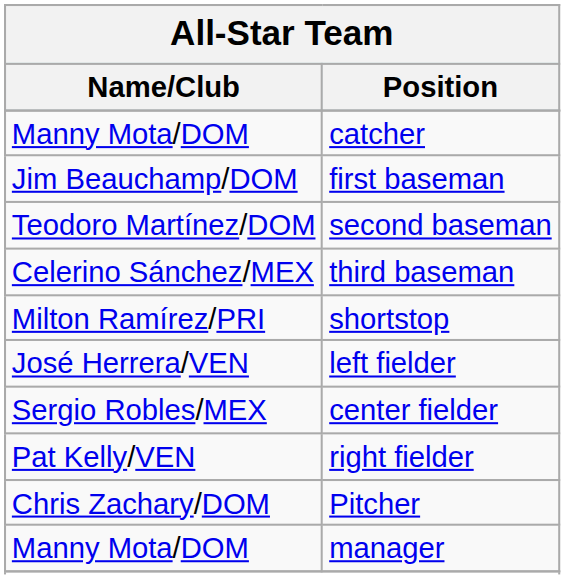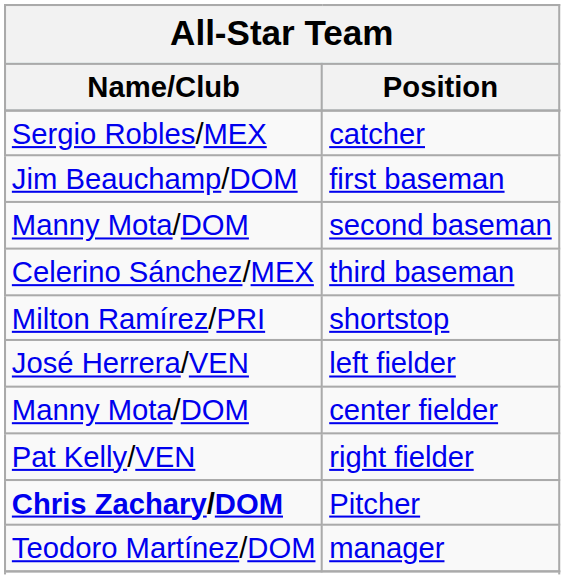 <table class="wikitable" style="font-size: 90%;">
 <tr align="center" style="font-size: larger;">
 <th colspan=6>All-Star Team</th>
 </tr>
 <tr style="background:lightblue;">
 <th>Name/Club</th>
 <th>Position</th>
 </tr>
 <tr align="center" style="vertical-align: middle;" style="background:lightblue;">
 </tr>
 <tr>
-<td><a href='#'>Manny Mota</a>/<a href='#'>DOM</a></td>
+<td><a href='#'>Sergio Robles</a>/<a href='#'>MEX</a></td>
 <td><a href='#'>catcher</a></td>
 </tr>
 <tr>
 <td><a href='#'>Jim Beauchamp</a>/<a href='#'>DOM</a></td>
 <td><a href='#'>first baseman</a></td>
 </tr>
 <tr>
-<td><a href='#'>Teodoro Martínez</a>/<a href='#'>DOM</a></td>
+<td><a href='#'>Manny Mota</a>/<a href='#'>DOM</a></td>
 <td><a href='#'>second baseman</a></td>
 </tr>
 <tr>
 <td><a href='#'>Celerino Sánchez</a>/<a href='#'>MEX</a></td>
 <td><a href='#'>third baseman</a></td>
 </tr>
 <tr>
 <td><a href='#'>Milton Ramírez</a>/<a href='#'>PRI</a></td>
 <td><a href='#'>shortstop</a></td>
 </tr>
 <tr>
 <td><a href='#'>José Herrera</a>/<a href='#'>VEN</a></td>
 <td><a href='#'>left fielder</a></td>
 </tr>
 <tr>
-<td><a href='#'>Sergio Robles</a>/<a href='#'>MEX</a></td>
+<td><a href='#'>Manny Mota</a>/<a href='#'>DOM</a></td>
 <td><a href='#'>center fielder</a></td>
 </tr>
 <tr>
 <td><a href='#'>Pat Kelly</a>/<a href='#'>VEN</a></td>
 <td><a href='#'>right fielder</a></td>
 </tr>
 <tr>
-<td><a href='#'>Chris Zachary</a>/<a href='#'>DOM</a></td>
+<td><strong><a href='#'>Chris Zachary</a>/<a href='#'>DOM</a></strong></td>
 <td><a href='#'>Pitcher</a></td>
 </tr>
 <tr>
-<td><a href='#'>Manny Mota</a>/<a href='#'>DOM</a></td>
+<td><a href='#'>Teodoro Martínez</a>/<a href='#'>DOM</a></td>
 <td><a href='#'>manager</a></td>
 </tr>
 <tr>
 </tr>
 <tr>
 </tr>
 </table>
